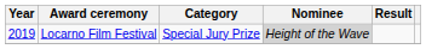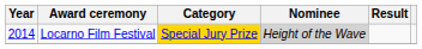 <table class="wikitable plainrowheaders sortable">
 <tr>
 <th scope="col">Year</th>
 <th scope="col">Award ceremony</th>
 <th scope="col">Category</th>
 <th scope="col">Nominee</th>
 <th scope="col">Result</th>
 <th scope="col" class="unsortable"></th>
 </tr>
 <tr>
-<td><a href='#'>2019</a></td>
+<td><a href='#'>2014</a></td>
 <td><a href='#'>Locarno Film Festival</a></td>
-<td><a href='#'>Special Jury Prize</a></td>
+<td style="background: gold;"><a href='#'>Special Jury Prize</a></td>
 <td style="background: lightgrey;"><em>Height of the Wave</em></td>
 <td></td>
 <td></td>
 </tr>
 <tr>
 </tr>
 </table>
